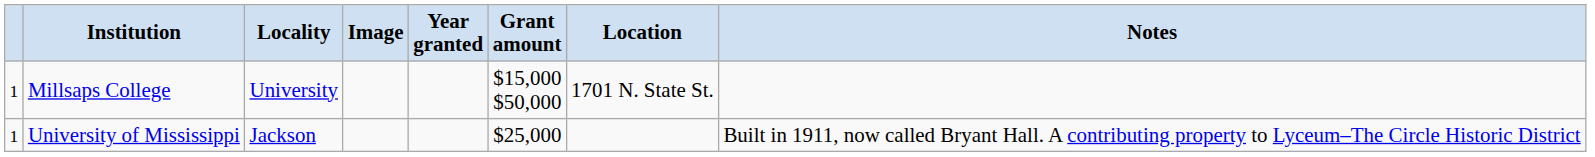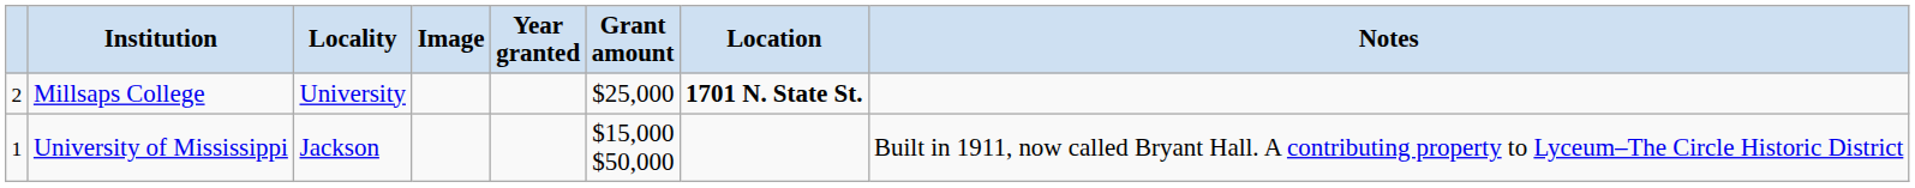 <table class="wikitable" align="center">
 <tr>
 <th style="background-color:#CEE0F2;"></th>
 <th style="background-color:#CEE0F2;">Institution</th>
 <th style="background-color:#CEE0F2;">Locality</th>
 <th style="background-color:#CEE0F2;">Image</th>
 <th style="background-color:#CEE0F2;">Year<br>granted</th>
 <th style="background-color:#CEE0F2;">Grant<br>amount</th>
 <th style="background-color:#CEE0F2;">Location</th>
 <th style="background-color:#CEE0F2;">Notes</th>
 </tr>
 <tr ->
-<td align=center><small>1</small></td>
+<td align=center><small>2</small></td>
 <td><a href='#'>Millsaps College</a></td>
 <td><a href='#'>University</a></td>
 <td></td>
 <td><br></td>
-<td align=right>$15,000<br>$50,000</td>
-<td>1701 N. State St.</td>
+<td align=right>$25,000</td>
+<td><strong>1701 N. State St.</strong></td>
 <td></td>
 </tr>
 <tr ->
 <td><small>1</small></td>
 <td><a href='#'>University of Mississippi</a></td>
 <td><a href='#'>Jackson</a></td>
 <td></td>
 <td></td>
-<td align=right>$25,000</td>
+<td align=right>$15,000<br>$50,000</td>
 <td></td>
 <td>Built in 1911, now called Bryant Hall. A <a href='#'>contributing property</a> to <a href='#'>Lyceum–The Circle Historic District</a></td>
 </tr>
 </table>
